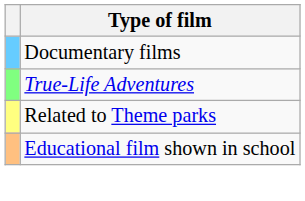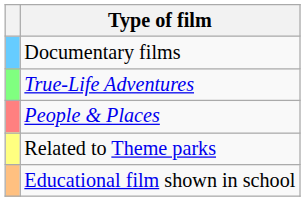 <table class="wikitable" style="float: right; margin: 0 0 1em 1em">
 <tr>
 <th></th>
 <th>Type of film</th>
 </tr>
 <tr>
 <td bgcolor="#66ccff"> </td>
 <td>Documentary films</td>
 </tr>
 <tr>
 <td bgcolor="#80ff80"> </td>
 <td><em><a href='#'>True-Life Adventures</a></em></td>
 </tr>
 <tr>
+<td bgcolor="#ff8080"> </td>
+<td><em><a href='#'>People & Places</a></em></td>
+</tr>
+<tr>
 <td bgcolor="#ffff80"> </td>
 <td>Related to <a href='#'>Theme parks</a></td>
 </tr>
 <tr>
 <td bgcolor="#ffc080"> </td>
 <td><a href='#'>Educational film</a> shown in school</td>
 </tr>
 </table>
